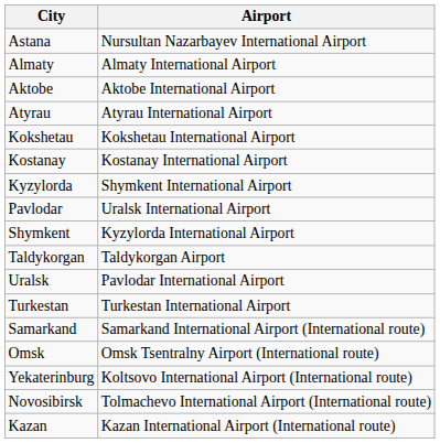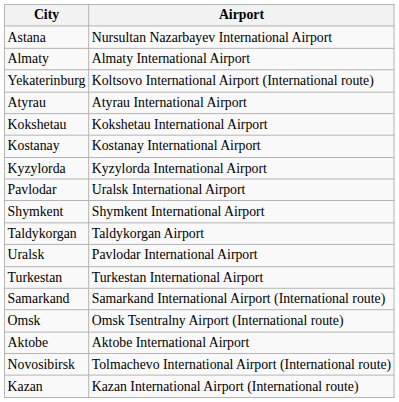 <table class="wikitable">
 <tr>
 <th>City</th>
 <th>Airport</th>
 </tr>
 <tr>
 <td>Astana</td>
 <td>Nursultan Nazarbayev International Airport</td>
 </tr>
 <tr>
 <td>Almaty</td>
 <td>Almaty International Airport</td>
 </tr>
 <tr>
-<td>Aktobe</td>
-<td>Aktobe International Airport</td>
+<td>Yekaterinburg</td>
+<td>Koltsovo International Airport (International route)</td>
 </tr>
 <tr>
 <td>Atyrau</td>
 <td>Atyrau International Airport</td>
 </tr>
 <tr>
 <td>Kokshetau</td>
 <td>Kokshetau International Airport</td>
 </tr>
 <tr>
 <td>Kostanay</td>
 <td>Kostanay International Airport</td>
 </tr>
 <tr>
 <td>Kyzylorda</td>
-<td>Shymkent International Airport</td>
+<td>Kyzylorda International Airport</td>
 </tr>
 <tr>
 <td>Pavlodar</td>
 <td>Uralsk International Airport</td>
 </tr>
 <tr>
 <td>Shymkent</td>
-<td>Kyzylorda International Airport</td>
+<td>Shymkent International Airport</td>
 </tr>
 <tr>
 <td>Taldykorgan</td>
 <td>Taldykorgan Airport</td>
 </tr>
 <tr>
 <td>Uralsk</td>
 <td>Pavlodar International Airport</td>
 </tr>
 <tr>
 <td>Turkestan</td>
 <td>Turkestan International Airport</td>
 </tr>
 <tr>
 <td>Samarkand</td>
 <td>Samarkand International Airport (International route)</td>
 </tr>
 <tr>
 <td>Omsk</td>
 <td>Omsk Tsentralny Airport (International route)</td>
 </tr>
 <tr>
-<td>Yekaterinburg</td>
-<td>Koltsovo International Airport (International route)</td>
+<td>Aktobe</td>
+<td>Aktobe International Airport</td>
 </tr>
 <tr>
 <td>Novosibirsk</td>
 <td>Tolmachevo International Airport (International route)</td>
 </tr>
 <tr>
 <td>Kazan</td>
 <td>Kazan International Airport (International route)</td>
 </tr>
 </table>
